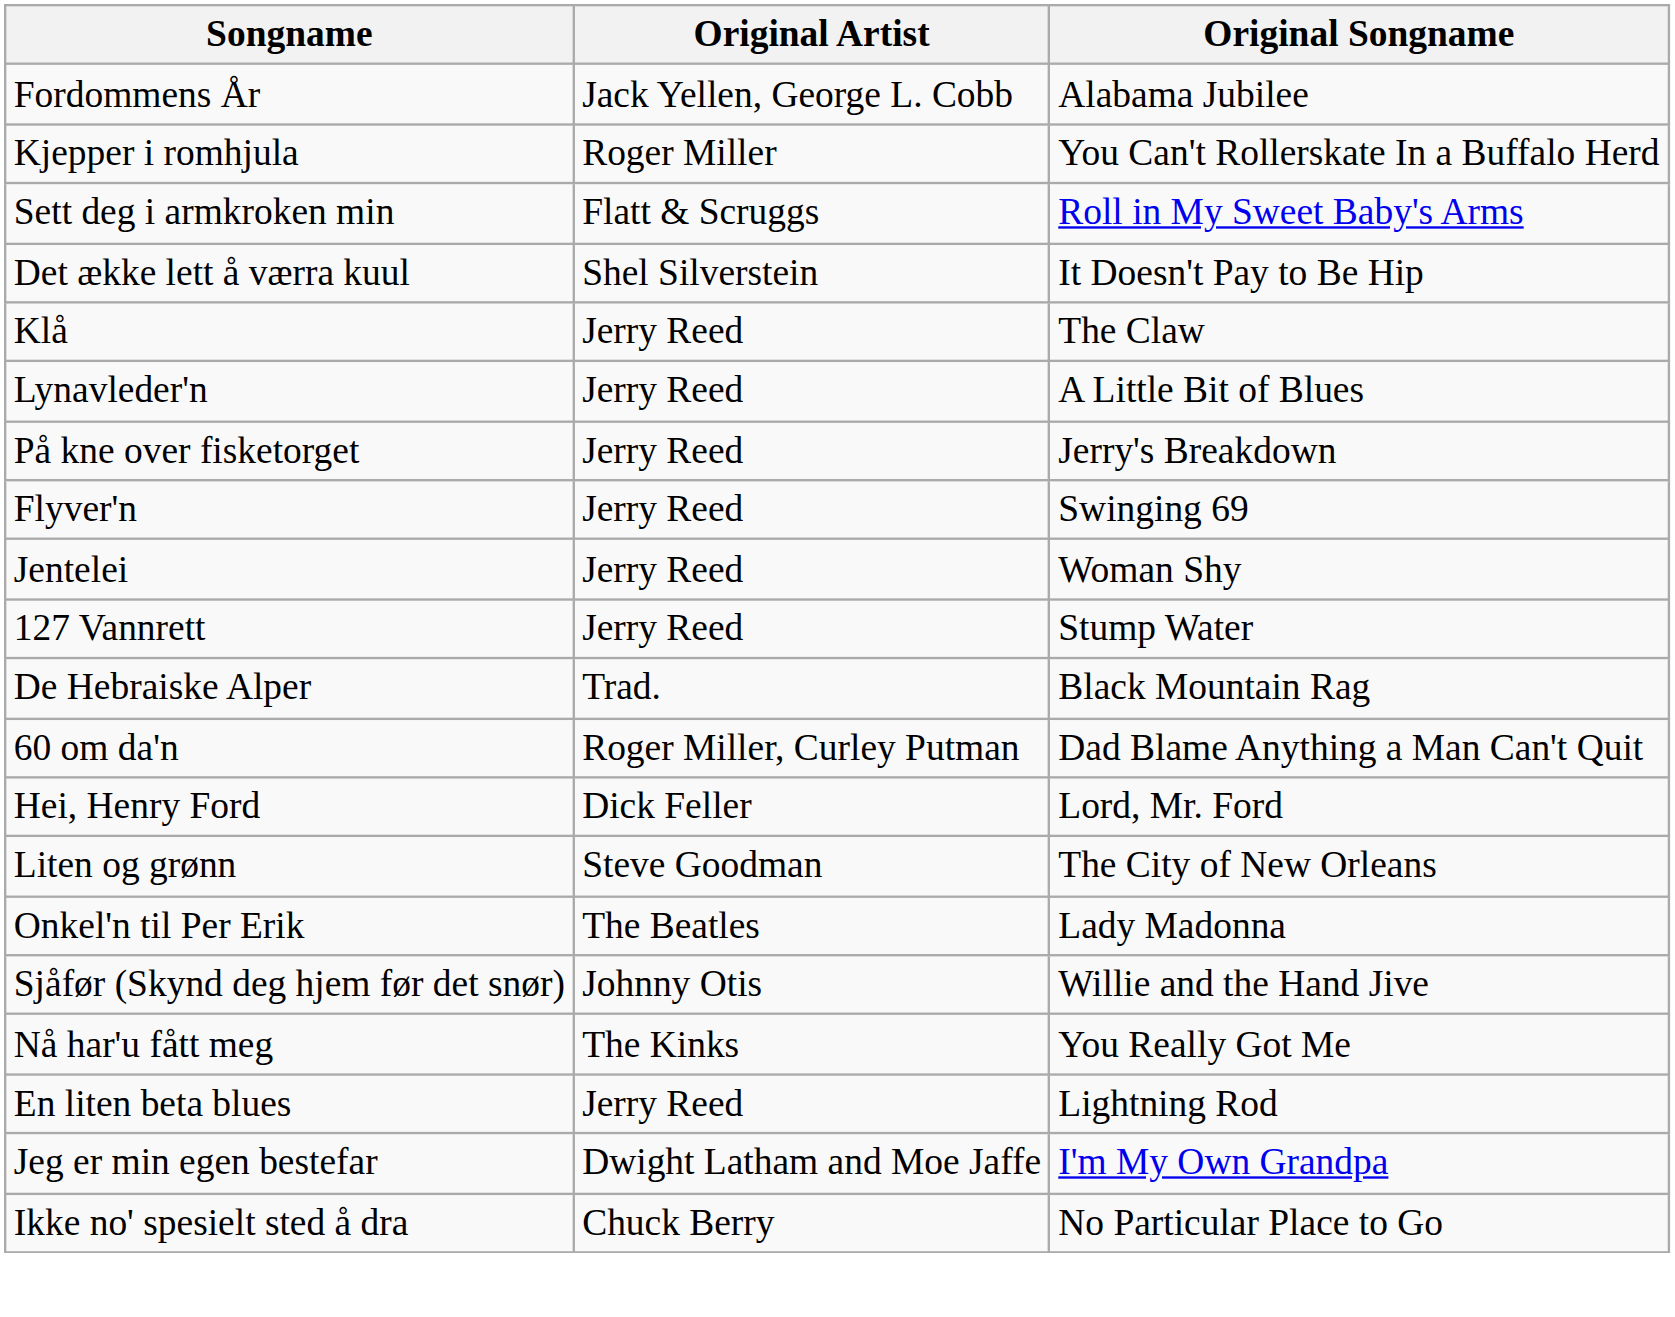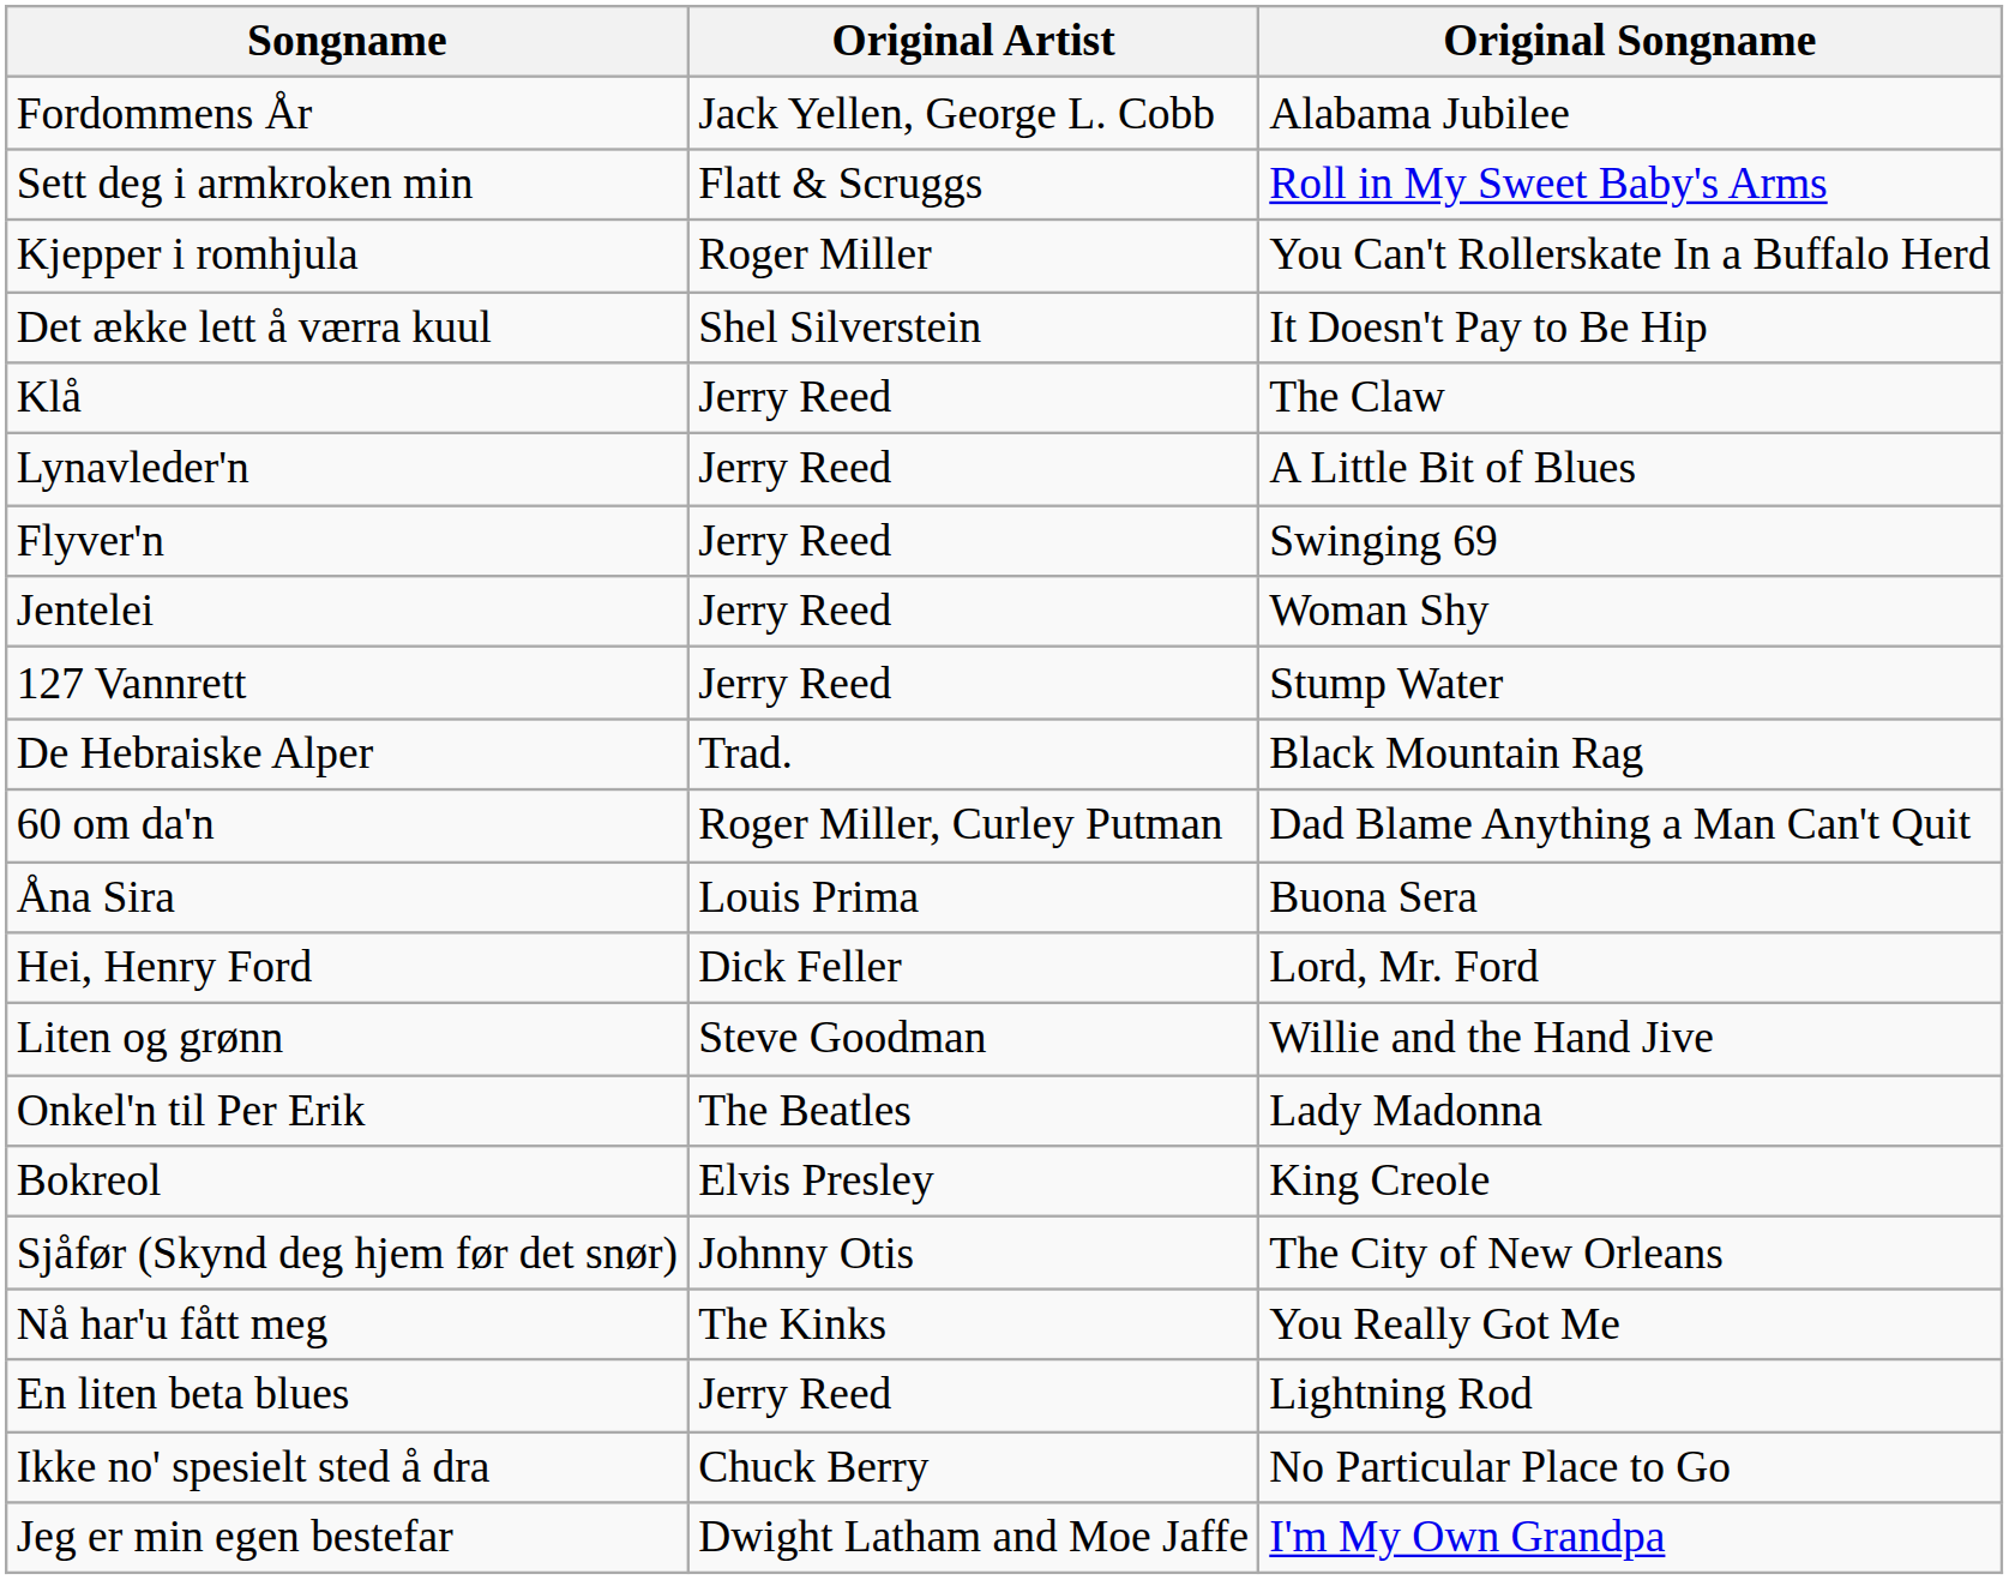 <table class="wikitable">
 <tr>
 <th>Songname</th>
 <th>Original Artist</th>
 <th>Original Songname</th>
 </tr>
 <tr>
 <td>Fordommens År</td>
 <td>Jack Yellen, George L. Cobb</td>
 <td>Alabama Jubilee</td>
 </tr>
 <tr>
+<td>Sett deg i armkroken min</td>
+<td>Flatt & Scruggs</td>
+<td><a href='#'>Roll in My Sweet Baby's Arms</a></td>
+</tr>
+<tr>
 <td>Kjepper i romhjula</td>
 <td>Roger Miller</td>
 <td>You Can't Rollerskate In a Buffalo Herd</td>
-</tr>
-<tr>
-<td>Sett deg i armkroken min</td>
-<td>Flatt & Scruggs</td>
-<td><a href='#'>Roll in My Sweet Baby's Arms</a></td>
 </tr>
 <tr>
 <td>Det ække lett å værra kuul</td>
 <td>Shel Silverstein</td>
 <td>It Doesn't Pay to Be Hip</td>
 </tr>
 <tr>
 <td>Klå</td>
 <td>Jerry Reed</td>
 <td>The Claw</td>
 </tr>
 <tr>
 <td>Lynavleder'n</td>
 <td>Jerry Reed</td>
 <td>A Little Bit of Blues</td>
-</tr>
-<tr>
-<td>På kne over fisketorget</td>
-<td>Jerry Reed</td>
-<td>Jerry's Breakdown</td>
 </tr>
 <tr>
 <td>Flyver'n</td>
 <td>Jerry Reed</td>
 <td>Swinging 69</td>
 </tr>
 <tr>
 <td>Jentelei</td>
 <td>Jerry Reed</td>
 <td>Woman Shy</td>
 </tr>
 <tr>
 <td>127 Vannrett</td>
 <td>Jerry Reed</td>
 <td>Stump Water</td>
 </tr>
 <tr>
 <td>De Hebraiske Alper</td>
 <td>Trad.</td>
 <td>Black Mountain Rag</td>
 </tr>
 <tr>
 <td>60 om da'n</td>
 <td>Roger Miller, Curley Putman</td>
 <td>Dad Blame Anything a Man Can't Quit</td>
 </tr>
 <tr>
+<td>Åna Sira</td>
+<td>Louis Prima</td>
+<td>Buona Sera</td>
+</tr>
+<tr>
 <td>Hei, Henry Ford</td>
 <td>Dick Feller</td>
 <td>Lord, Mr. Ford</td>
 </tr>
 <tr>
 <td>Liten og grønn</td>
 <td>Steve Goodman</td>
-<td>The City of New Orleans</td>
+<td>Willie and the Hand Jive</td>
 </tr>
 <tr>
 <td>Onkel'n til Per Erik</td>
 <td>The Beatles</td>
 <td>Lady Madonna</td>
 </tr>
 <tr>
+<td>Bokreol</td>
+<td>Elvis Presley</td>
+<td>King Creole</td>
+</tr>
+<tr>
 <td>Sjåfør (Skynd deg hjem før det snør)</td>
 <td>Johnny Otis</td>
-<td>Willie and the Hand Jive</td>
+<td>The City of New Orleans</td>
 </tr>
 <tr>
 <td>Nå har'u fått meg</td>
 <td>The Kinks</td>
 <td>You Really Got Me</td>
 </tr>
 <tr>
 <td>En liten beta blues</td>
 <td>Jerry Reed</td>
 <td>Lightning Rod</td>
 </tr>
 <tr>
+<td>Ikke no' spesielt sted å dra</td>
+<td>Chuck Berry</td>
+<td>No Particular Place to Go</td>
+</tr>
+<tr>
 <td>Jeg er min egen bestefar</td>
 <td>Dwight Latham and Moe Jaffe</td>
 <td><a href='#'>I'm My Own Grandpa</a></td>
 </tr>
-<tr>
-<td>Ikke no' spesielt sted å dra</td>
-<td>Chuck Berry</td>
-<td>No Particular Place to Go</td>
-</tr>
 </table>
